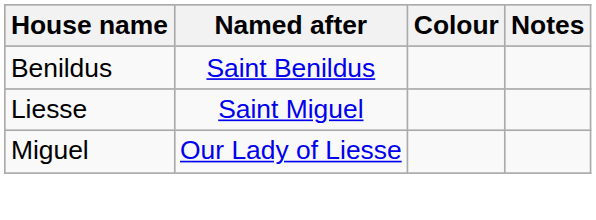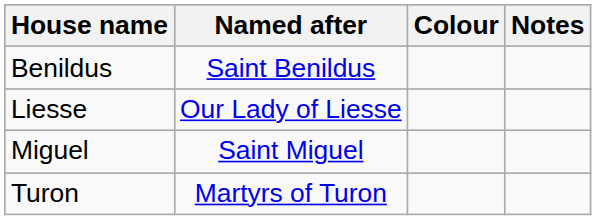 <table class="wikitable">
 <tr>
 <th>House name</th>
 <th>Named after</th>
 <th>Colour</th>
 <th>Notes</th>
 </tr>
 <tr>
 <td>Benildus</td>
 <td align=center><a href='#'>Saint Benildus</a></td>
 <td align=center></td>
 <td align=center></td>
 </tr>
 <tr>
 <td>Liesse</td>
+<td align=center><a href='#'>Our Lady of Liesse</a></td>
+<td align=center></td>
+<td align=center></td>
+</tr>
+<tr>
+<td>Miguel</td>
 <td align=center><a href='#'>Saint Miguel</a></td>
 <td align=center></td>
 <td align=center></td>
 </tr>
 <tr>
-<td>Miguel</td>
-<td align=center><a href='#'>Our Lady of Liesse</a></td>
+<td>Turon</td>
+<td align=center><a href='#'>Martyrs of Turon</a></td>
 <td align=center></td>
 <td align=center></td>
 </tr>
 </table>
